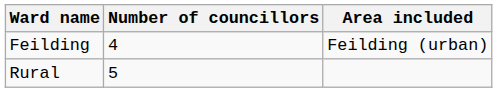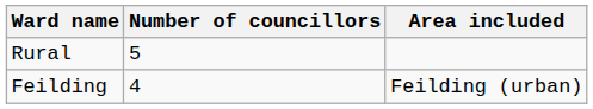 <table class="wikitable" style="left; margin: 0 0 1em 1em; background: #f9f9f9">
 <tr>
 <th>Ward name</th>
 <th>Number of councillors</th>
 <th>Area included</th>
 </tr>
 <tr>
+<td>Rural</td>
+<td>5</td>
+<td></td>
+</tr>
+<tr>
 <td>Feilding</td>
 <td>4</td>
 <td>Feilding (urban)</td>
 </tr>
-<tr>
-<td>Rural</td>
-<td>5</td>
-<td></td>
-</tr>
 </table>
